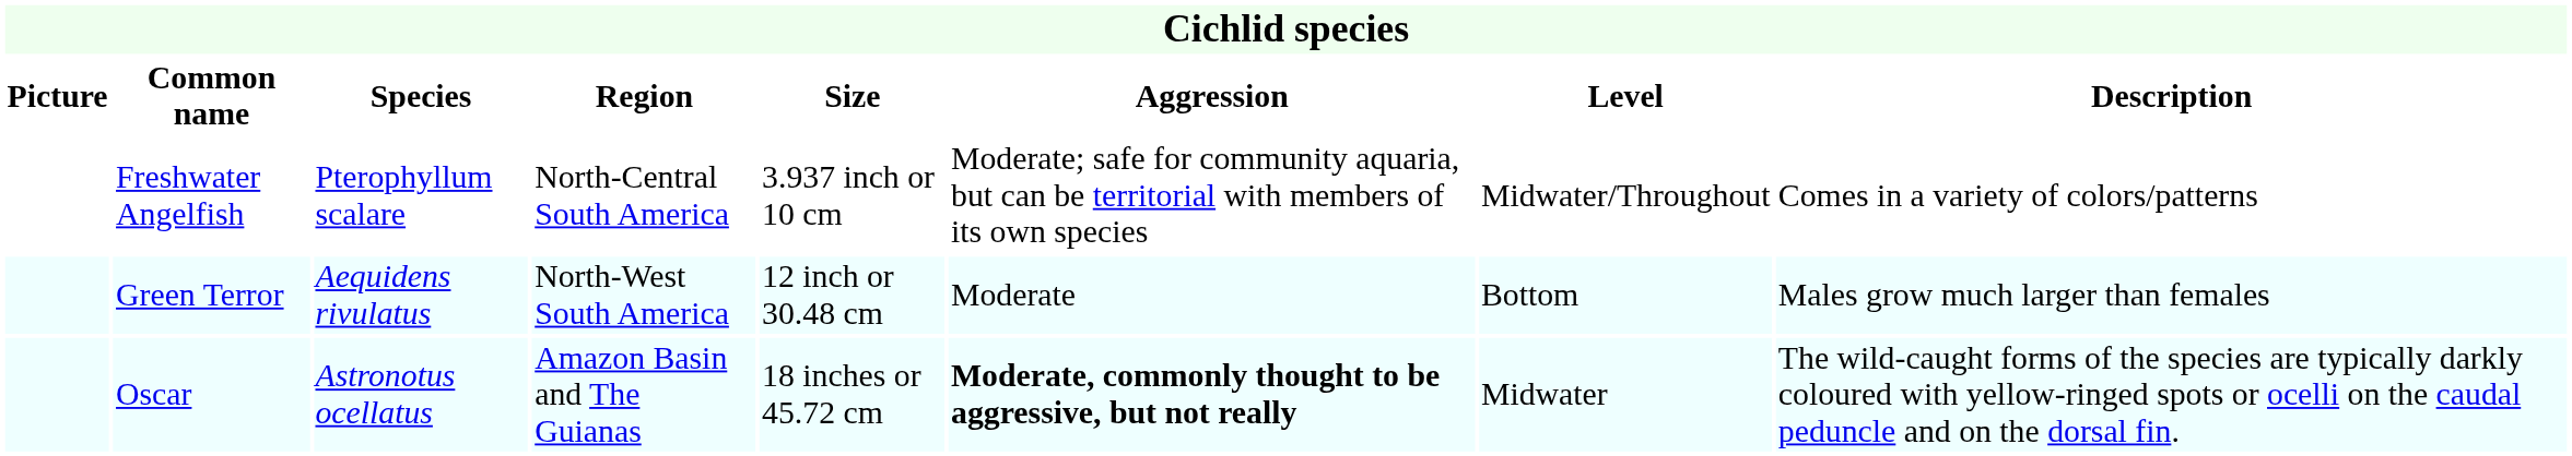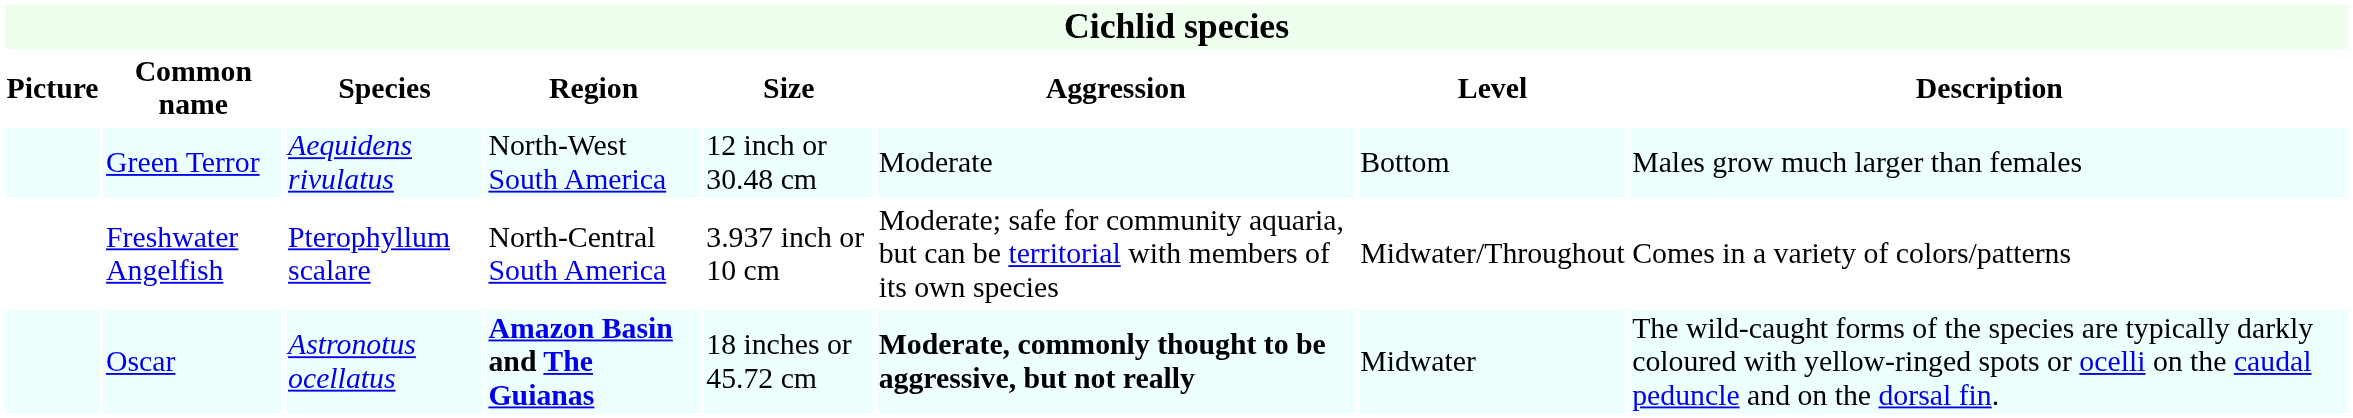 <table border="0">
 <tr>
 <th colspan="8" style="background-color:#efe;font-size:120%;">Cichlid species</th>
 </tr>
 <tr>
 <th>Picture</th>
 <th>Common name</th>
 <th>Species</th>
 <th>Region</th>
 <th>Size</th>
 <th>Aggression</th>
 <th>Level</th>
 <th>Description</th>
 </tr>
+<tr style="background-color:#eff">
+<td></td>
+<td><a href='#'>Green Terror</a></td>
+<td><em><a href='#'>Aequidens rivulatus</a></em></td>
+<td>North-West <a href='#'>South America</a></td>
+<td>12 inch or 30.48 cm</td>
+<td>Moderate</td>
+<td>Bottom</td>
+<td>Males grow much larger than females</td>
+</tr>
 <tr>
 <td></td>
 <td><a href='#'>Freshwater Angelfish</a></td>
 <td><a href='#'>Pterophyllum scalare</a></td>
 <td>North-Central <a href='#'>South America</a></td>
 <td>3.937 inch or 10 cm</td>
 <td>Moderate; safe for community aquaria, but can be <a href='#'>territorial</a> with members of its own species</td>
 <td>Midwater/Throughout</td>
 <td>Comes in a variety of colors/patterns</td>
 </tr>
 <tr style="background-color:#eff">
 <td></td>
-<td><a href='#'>Green Terror</a></td>
-<td><em><a href='#'>Aequidens rivulatus</a></em></td>
-<td>North-West <a href='#'>South America</a></td>
-<td>12 inch or 30.48 cm</td>
-<td>Moderate</td>
-<td>Bottom</td>
-<td>Males grow much larger than females</td>
-</tr>
-<tr style="background-color:#eff">
-<td></td>
 <td><a href='#'>Oscar</a></td>
 <td><em><a href='#'>Astronotus ocellatus</a></em></td>
-<td><a href='#'>Amazon Basin</a> and <a href='#'>The Guianas</a></td>
+<td><strong><a href='#'>Amazon Basin</a> and <a href='#'>The Guianas</a></strong></td>
 <td>18 inches or 45.72 cm</td>
 <td><strong>Moderate, commonly thought to be aggressive, but not really</strong></td>
 <td>Midwater</td>
 <td>The wild-caught forms of the species are typically darkly coloured with yellow-ringed spots or <a href='#'>ocelli</a> on the <a href='#'>caudal peduncle</a> and on the <a href='#'>dorsal fin</a>.</td>
 </tr>
 <tr>
 </tr>
 </table>
